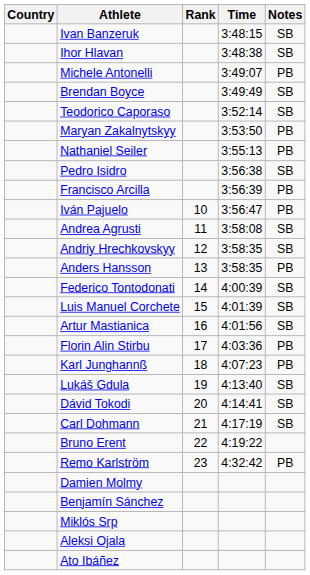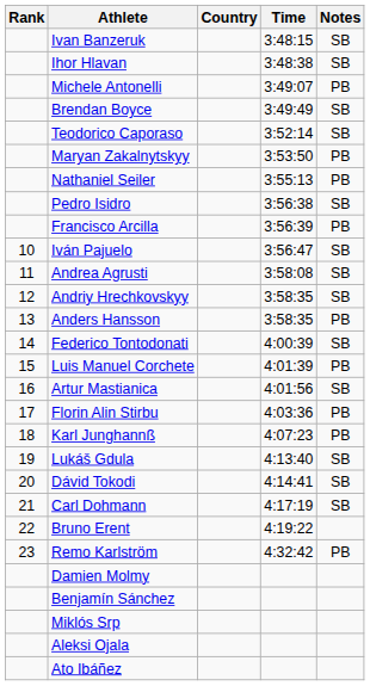 <table class="wikitable sortable" style=" text-align:center; font-size:95%;">
 <tr>
+<th>Rank</th>
+<th>Athlete</th>
 <th>Country</th>
-<th>Athlete</th>
-<th>Rank</th>
 <th>Time</th>
 <th>Notes</th>
 </tr>
 <tr>
+<td></td>
+<td align=left><a href='#'>Ivan Banzeruk</a></td>
 <td align=left></td>
-<td align=left><a href='#'>Ivan Banzeruk</a></td>
-<td></td>
 <td>3:48:15</td>
 <td>SB</td>
 </tr>
 <tr>
+<td></td>
+<td align=left><a href='#'>Ihor Hlavan</a></td>
 <td align=left></td>
-<td align=left><a href='#'>Ihor Hlavan</a></td>
-<td></td>
 <td>3:48:38</td>
 <td>SB</td>
 </tr>
 <tr>
+<td></td>
+<td align=left><a href='#'>Michele Antonelli</a></td>
 <td align=left></td>
-<td align=left><a href='#'>Michele Antonelli</a></td>
-<td></td>
 <td>3:49:07</td>
 <td>PB</td>
 </tr>
 <tr>
+<td></td>
+<td align=left><a href='#'>Brendan Boyce</a></td>
 <td align=left></td>
-<td align=left><a href='#'>Brendan Boyce</a></td>
-<td></td>
 <td>3:49:49</td>
 <td>SB</td>
 </tr>
 <tr>
+<td></td>
+<td align=left><a href='#'>Teodorico Caporaso</a></td>
 <td align=left></td>
-<td align=left><a href='#'>Teodorico Caporaso</a></td>
-<td></td>
 <td>3:52:14</td>
 <td>SB</td>
 </tr>
 <tr>
+<td></td>
+<td align=left><a href='#'>Maryan Zakalnytskyy</a></td>
 <td align=left></td>
-<td align=left><a href='#'>Maryan Zakalnytskyy</a></td>
-<td></td>
 <td>3:53:50</td>
 <td>PB</td>
 </tr>
 <tr>
+<td></td>
+<td align=left><a href='#'>Nathaniel Seiler</a></td>
 <td align=left></td>
-<td align=left><a href='#'>Nathaniel Seiler</a></td>
-<td></td>
 <td>3:55:13</td>
 <td>PB</td>
 </tr>
 <tr>
+<td></td>
+<td align=left><a href='#'>Pedro Isidro</a></td>
 <td align=left></td>
-<td align=left><a href='#'>Pedro Isidro</a></td>
-<td></td>
 <td>3:56:38</td>
 <td>SB</td>
 </tr>
 <tr>
+<td></td>
+<td align=left><a href='#'>Francisco Arcilla</a></td>
 <td align=left></td>
-<td align=left><a href='#'>Francisco Arcilla</a></td>
-<td></td>
 <td>3:56:39</td>
 <td>PB</td>
 </tr>
 <tr>
+<td>10</td>
+<td align=left><a href='#'>Iván Pajuelo</a></td>
 <td align=left></td>
-<td align=left><a href='#'>Iván Pajuelo</a></td>
-<td>10</td>
 <td>3:56:47</td>
-<td>PB</td>
+<td>SB</td>
 </tr>
 <tr>
+<td>11</td>
+<td align=left><a href='#'>Andrea Agrusti</a></td>
 <td align=left></td>
-<td align=left><a href='#'>Andrea Agrusti</a></td>
-<td>11</td>
 <td>3:58:08</td>
 <td>SB</td>
 </tr>
 <tr>
+<td>12</td>
+<td align=left><a href='#'>Andriy Hrechkovskyy</a></td>
 <td align=left></td>
-<td align=left><a href='#'>Andriy Hrechkovskyy</a></td>
-<td>12</td>
 <td>3:58:35</td>
 <td>SB</td>
 </tr>
 <tr>
+<td>13</td>
+<td align=left><a href='#'>Anders Hansson</a></td>
 <td align=left></td>
-<td align=left><a href='#'>Anders Hansson</a></td>
-<td>13</td>
 <td>3:58:35</td>
 <td>PB</td>
 </tr>
 <tr>
+<td>14</td>
+<td align=left><a href='#'>Federico Tontodonati</a></td>
 <td align=left></td>
-<td align=left><a href='#'>Federico Tontodonati</a></td>
-<td>14</td>
 <td>4:00:39</td>
 <td>SB</td>
 </tr>
 <tr>
+<td>15</td>
+<td align=left><a href='#'>Luis Manuel Corchete</a></td>
 <td align=left></td>
-<td align=left><a href='#'>Luis Manuel Corchete</a></td>
-<td>15</td>
 <td>4:01:39</td>
-<td>SB</td>
+<td>PB</td>
 </tr>
 <tr>
+<td>16</td>
+<td align=left><a href='#'>Artur Mastianica</a></td>
 <td align=left></td>
-<td align=left><a href='#'>Artur Mastianica</a></td>
-<td>16</td>
 <td>4:01:56</td>
 <td>SB</td>
 </tr>
 <tr>
+<td>17</td>
+<td align=left><a href='#'>Florin Alin Stirbu</a></td>
 <td align=left></td>
-<td align=left><a href='#'>Florin Alin Stirbu</a></td>
-<td>17</td>
 <td>4:03:36</td>
 <td>PB</td>
 </tr>
 <tr>
+<td>18</td>
+<td align=left><a href='#'>Karl Junghannß</a></td>
 <td align=left></td>
-<td align=left><a href='#'>Karl Junghannß</a></td>
-<td>18</td>
 <td>4:07:23</td>
 <td>PB</td>
 </tr>
 <tr>
+<td>19</td>
+<td align=left><a href='#'>Lukáš Gdula</a></td>
 <td align=left></td>
-<td align=left><a href='#'>Lukáš Gdula</a></td>
-<td>19</td>
 <td>4:13:40</td>
 <td>SB</td>
 </tr>
 <tr>
+<td>20</td>
+<td align=left><a href='#'>Dávid Tokodi</a></td>
 <td align=left></td>
-<td align=left><a href='#'>Dávid Tokodi</a></td>
-<td>20</td>
 <td>4:14:41</td>
 <td>SB</td>
 </tr>
 <tr>
+<td>21</td>
+<td align=left><a href='#'>Carl Dohmann</a></td>
 <td align=left></td>
-<td align=left><a href='#'>Carl Dohmann</a></td>
-<td>21</td>
 <td>4:17:19</td>
 <td>SB</td>
 </tr>
 <tr>
+<td>22</td>
+<td align=left><a href='#'>Bruno Erent</a></td>
 <td align=left></td>
-<td align=left><a href='#'>Bruno Erent</a></td>
-<td>22</td>
 <td>4:19:22</td>
 <td></td>
 </tr>
 <tr>
+<td>23</td>
+<td align=left><a href='#'>Remo Karlström</a></td>
 <td align=left></td>
-<td align=left><a href='#'>Remo Karlström</a></td>
-<td>23</td>
 <td>4:32:42</td>
 <td>PB</td>
 </tr>
 <tr>
+<td></td>
+<td align=left><a href='#'>Damien Molmy</a></td>
 <td align=left></td>
-<td align=left><a href='#'>Damien Molmy</a></td>
-<td></td>
 <td></td>
 <td></td>
 </tr>
 <tr>
+<td></td>
+<td align=left><a href='#'>Benjamín Sánchez</a></td>
 <td align=left></td>
-<td align=left><a href='#'>Benjamín Sánchez</a></td>
-<td></td>
 <td></td>
 <td></td>
 </tr>
 <tr>
+<td></td>
+<td align=left><a href='#'>Miklós Srp</a></td>
 <td align=left></td>
-<td align=left><a href='#'>Miklós Srp</a></td>
-<td></td>
 <td></td>
 <td></td>
 </tr>
 <tr>
+<td></td>
+<td align=left><a href='#'>Aleksi Ojala</a></td>
 <td align=left></td>
-<td align=left><a href='#'>Aleksi Ojala</a></td>
-<td></td>
 <td></td>
 <td></td>
 </tr>
 <tr>
+<td></td>
+<td align=left><a href='#'>Ato Ibáñez</a></td>
 <td align=left></td>
-<td align=left><a href='#'>Ato Ibáñez</a></td>
-<td></td>
 <td></td>
 <td></td>
 </tr>
 </table>
